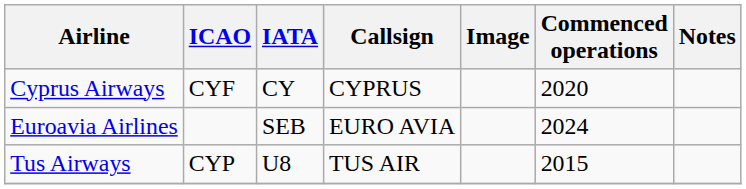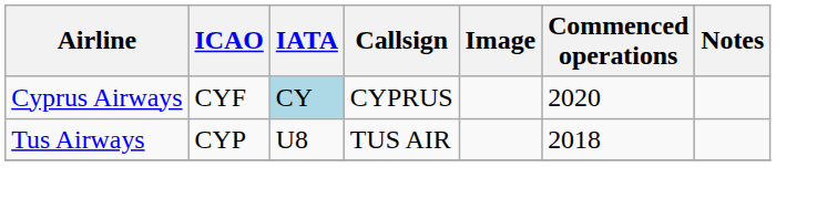 <table class="wikitable sortable">
 <tr valign="middle">
 <th>Airline</th>
 <th><a href='#'>ICAO</a></th>
 <th><a href='#'>IATA</a></th>
 <th>Callsign</th>
 <th>Image</th>
 <th>Commenced<br>operations</th>
 <th>Notes</th>
 </tr>
 <tr>
 <td><a href='#'>Cyprus Airways</a></td>
 <td>CYF</td>
-<td>CY</td>
+<td style="background: lightblue;">CY</td>
 <td>CYPRUS</td>
 <td></td>
 <td>2020</td>
-<td></td>
-</tr>
-<tr>
-<td><a href='#'>Euroavia Airlines</a></td>
-<td></td>
-<td>SEB</td>
-<td>EURO AVIA</td>
-<td></td>
-<td>2024</td>
 <td></td>
 </tr>
 <tr>
 <td><a href='#'>Tus Airways</a></td>
 <td>CYP</td>
 <td>U8</td>
 <td>TUS AIR</td>
 <td></td>
-<td>2015</td>
+<td>2018</td>
 <td></td>
 </tr>
 <tr>
 </tr>
 </table>
